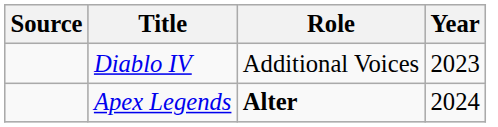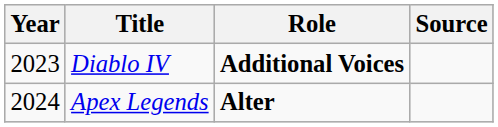 <table class="wikitable plainrowheaders">
 <tr>
-<th>Source</th>
+<th>Year</th>
 <th>Title</th>
 <th>Role</th>
-<th>Year</th>
+<th>Source</th>
 </tr>
 <tr>
+<td>2023</td>
+<td><em><a href='#'>Diablo IV</a></em></td>
+<td><strong>Additional Voices</strong></td>
 <td></td>
-<td><em><a href='#'>Diablo IV</a></em></td>
-<td>Additional Voices</td>
-<td>2023</td>
 </tr>
 <tr>
-<td></td>
+<td>2024</td>
 <td><em><a href='#'>Apex Legends</a></em></td>
 <td><strong>Alter</strong></td>
-<td>2024</td>
+<td></td>
 </tr>
 </table>
